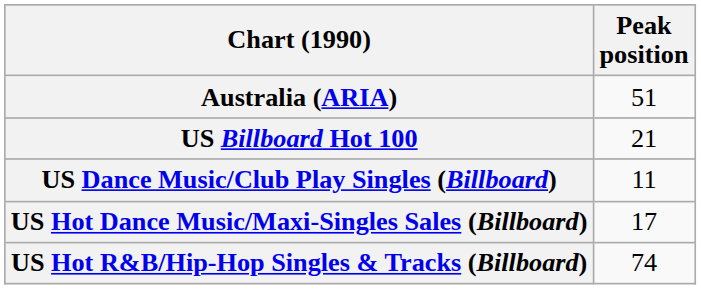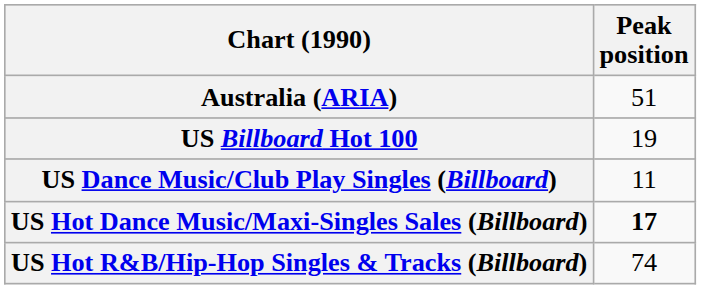 <table class="wikitable sortable plainrowheaders" style="text-align:center">
 <tr>
 <th scope="col">Chart (1990)</th>
 <th scope="col">Peak<br>position</th>
 </tr>
 <tr>
 <th scope="row">Australia (<a href='#'>ARIA</a>)</th>
 <td>51</td>
 </tr>
 <tr>
 <th scope="row">US <a href='#'><em>Billboard</em> Hot 100</a></th>
-<td>21</td>
+<td>19</td>
 </tr>
 <tr>
 <th scope="row">US <a href='#'>Dance Music/Club Play Singles</a> (<em><a href='#'>Billboard</a></em>)</th>
 <td>11</td>
 </tr>
 <tr>
 <th scope="row">US <a href='#'>Hot Dance Music/Maxi-Singles Sales</a> (<em>Billboard</em>)</th>
-<td>17</td>
+<td><strong>17</strong></td>
 </tr>
 <tr>
 <th scope="row">US <a href='#'>Hot R&B/Hip-Hop Singles & Tracks</a> (<em>Billboard</em>)</th>
 <td>74</td>
 </tr>
 </table>
